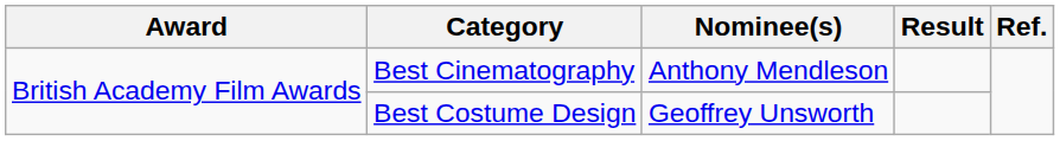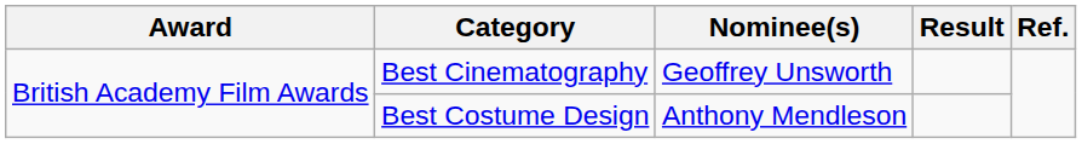 <table class="wikitable plainrowheaders">
 <tr>
 <th>Award</th>
 <th>Category</th>
 <th>Nominee(s)</th>
 <th>Result</th>
 <th>Ref.</th>
 </tr>
 <tr>
 <td rowspan="6"><a href='#'>British Academy Film Awards</a></td>
 <td><a href='#'>Best Cinematography</a></td>
-<td><a href='#'>Anthony Mendleson</a> </td>
+<td><a href='#'>Geoffrey Unsworth</a> </td>
 <td></td>
 <td rowspan="2" align="center"></td>
 </tr>
 <tr>
 <td><a href='#'>Best Costume Design</a></td>
-<td><a href='#'>Geoffrey Unsworth</a> </td>
+<td><a href='#'>Anthony Mendleson</a> </td>
 <td></td>
 </tr>
 </table>
